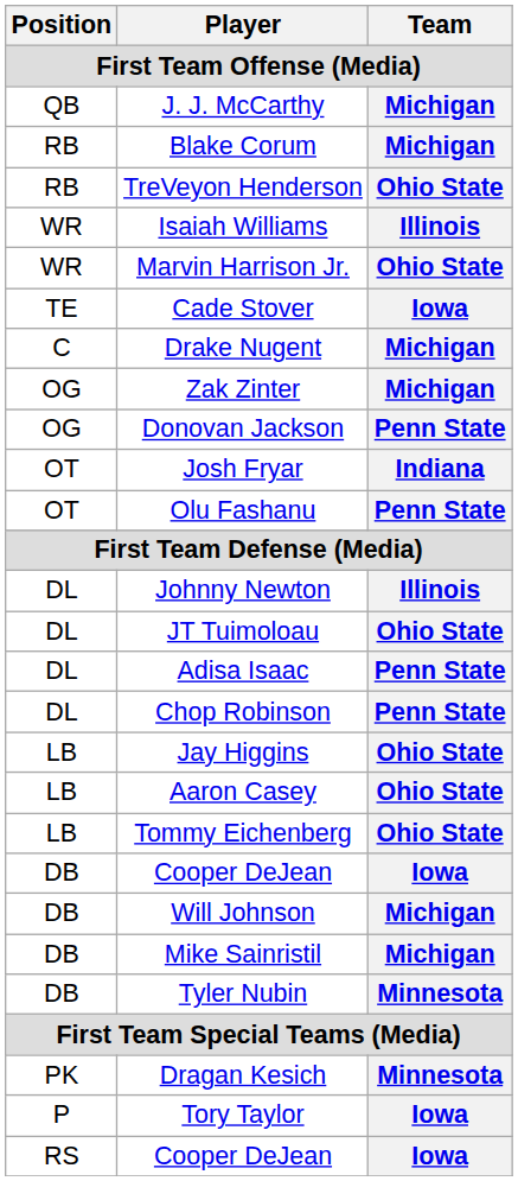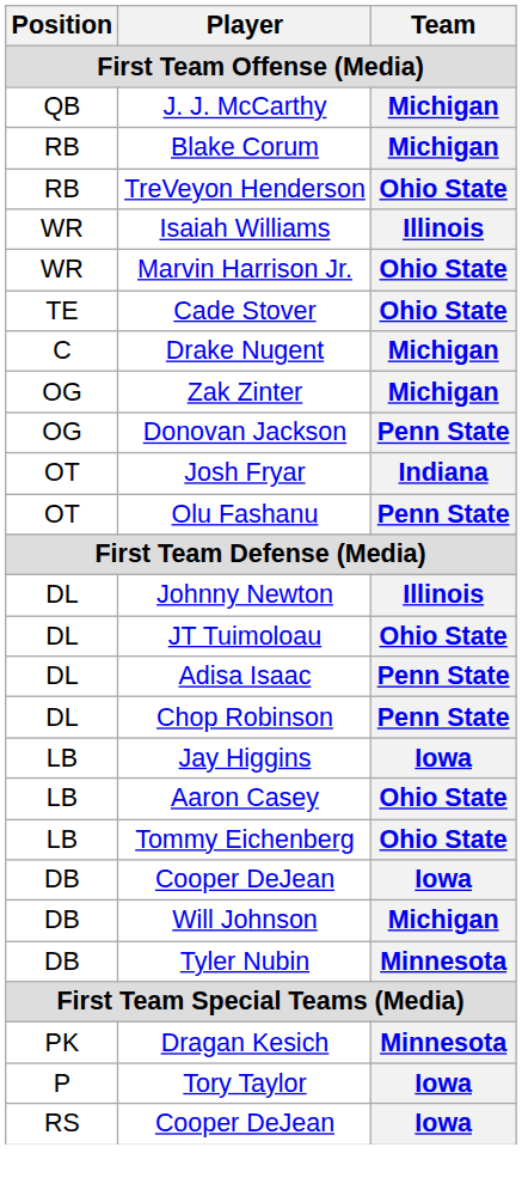 <table class="wikitable sortable">
 <tr>
 <th>Position</th>
 <th>Player</th>
 <th>Team</th>
 </tr>
 <tr>
 <td colspan="3" style="text-align:center; background:#ddd;"><strong>First Team Offense (Media)</strong></td>
 </tr>
 <tr style="text-align:center;">
 <td style="background:white">QB</td>
 <td style="background:white"><a href='#'>J. J. McCarthy</a></td>
 <th><a href='#'>Michigan</a></th>
 </tr>
 <tr style="text-align:center;">
 <td style="background:white">RB</td>
 <td style="background:white"><a href='#'>Blake Corum</a></td>
 <th><a href='#'>Michigan</a></th>
 </tr>
 <tr style="text-align:center;">
 <td style="background:white">RB</td>
 <td style="background:white"><a href='#'>TreVeyon Henderson</a></td>
 <th><a href='#'>Ohio State</a></th>
 </tr>
 <tr style="text-align:center;">
 <td style="background:white">WR</td>
 <td style="background:white"><a href='#'>Isaiah Williams</a></td>
 <th><a href='#'>Illinois</a></th>
 </tr>
 <tr style="text-align:center;">
 <td style="background:white">WR</td>
 <td style="background:white"><a href='#'>Marvin Harrison Jr.</a></td>
 <th><a href='#'>Ohio State</a></th>
 </tr>
 <tr style="text-align:center;">
 <td style="background:white">TE</td>
 <td style="background:white"><a href='#'>Cade Stover</a></td>
-<th><a href='#'>Iowa</a></th>
+<th><a href='#'>Ohio State</a></th>
 </tr>
 <tr style="text-align:center;">
 <td style="background:white">C</td>
 <td style="background:white"><a href='#'>Drake Nugent</a></td>
 <th><a href='#'>Michigan</a></th>
 </tr>
 <tr style="text-align:center;">
 <td style="background:white">OG</td>
 <td style="background:white"><a href='#'>Zak Zinter</a></td>
 <th><a href='#'>Michigan</a></th>
 </tr>
 <tr style="text-align:center;">
 <td style="background:white">OG</td>
 <td style="background:white"><a href='#'>Donovan Jackson</a></td>
 <th><a href='#'>Penn State</a></th>
 </tr>
 <tr style="text-align:center;">
 <td style="background:white">OT</td>
 <td style="background:white"><a href='#'>Josh Fryar</a></td>
 <th><a href='#'>Indiana</a></th>
 </tr>
 <tr style="text-align:center;">
 <td style="background:white">OT</td>
 <td style="background:white"><a href='#'>Olu Fashanu</a></td>
 <th><a href='#'>Penn State</a></th>
 </tr>
 <tr>
 <td colspan="3" style="text-align:center; background:#ddd;"><strong>First Team Defense (Media)</strong></td>
 </tr>
 <tr style="text-align:center;">
 <td style="background:white">DL</td>
 <td style="background:white"><a href='#'>Johnny Newton</a></td>
 <th><a href='#'>Illinois</a></th>
 </tr>
 <tr style="text-align:center;">
 <td style="background:white">DL</td>
 <td style="background:white"><a href='#'>JT Tuimoloau</a></td>
 <th><a href='#'>Ohio State</a></th>
 </tr>
 <tr style="text-align:center;">
 <td style="background:white">DL</td>
 <td style="background:white"><a href='#'>Adisa Isaac</a></td>
 <th><a href='#'>Penn State</a></th>
 </tr>
 <tr style="text-align:center;">
 <td style="background:white">DL</td>
 <td style="background:white"><a href='#'>Chop Robinson</a></td>
 <th><a href='#'>Penn State</a></th>
 </tr>
 <tr style="text-align:center;">
 <td style="background:white">LB</td>
 <td style="background:white"><a href='#'>Jay Higgins</a></td>
-<th><a href='#'>Ohio State</a></th>
+<th><a href='#'>Iowa</a></th>
 </tr>
 <tr style="text-align:center;">
 <td style="background:white">LB</td>
 <td style="background:white"><a href='#'>Aaron Casey</a></td>
 <th><a href='#'>Ohio State</a></th>
 </tr>
 <tr style="text-align:center;">
 <td style="background:white">LB</td>
 <td style="background:white"><a href='#'>Tommy Eichenberg</a></td>
 <th><a href='#'>Ohio State</a></th>
 </tr>
 <tr style="text-align:center;">
 <td style="background:white">DB</td>
 <td style="background:white"><a href='#'>Cooper DeJean</a></td>
 <th><a href='#'>Iowa</a></th>
 </tr>
 <tr style="text-align:center;">
 <td style="background:white">DB</td>
 <td style="background:white"><a href='#'>Will Johnson</a></td>
-<th><a href='#'>Michigan</a></th>
-</tr>
-<tr style="text-align:center;">
-<td style="background:white">DB</td>
-<td style="background:white"><a href='#'>Mike Sainristil</a></td>
 <th><a href='#'>Michigan</a></th>
 </tr>
 <tr style="text-align:center;">
 <td style="background:white">DB</td>
 <td style="background:white"><a href='#'>Tyler Nubin</a></td>
 <th><a href='#'>Minnesota</a></th>
 </tr>
 <tr>
 <td colspan="3" style="text-align:center; background:#ddd;"><strong>First Team Special Teams (Media)</strong></td>
 </tr>
 <tr style="text-align:center;">
 <td style="background:white">PK</td>
 <td style="background:white"><a href='#'>Dragan Kesich</a></td>
 <th><a href='#'>Minnesota</a></th>
 </tr>
 <tr style="text-align:center;">
 <td style="background:white">P</td>
 <td style="background:white"><a href='#'>Tory Taylor</a></td>
 <th><a href='#'>Iowa</a></th>
 </tr>
 <tr style="text-align:center;">
 <td style="background:white">RS</td>
 <td style="background:white"><a href='#'>Cooper DeJean</a></td>
 <th><a href='#'>Iowa</a></th>
 </tr>
 </table>
